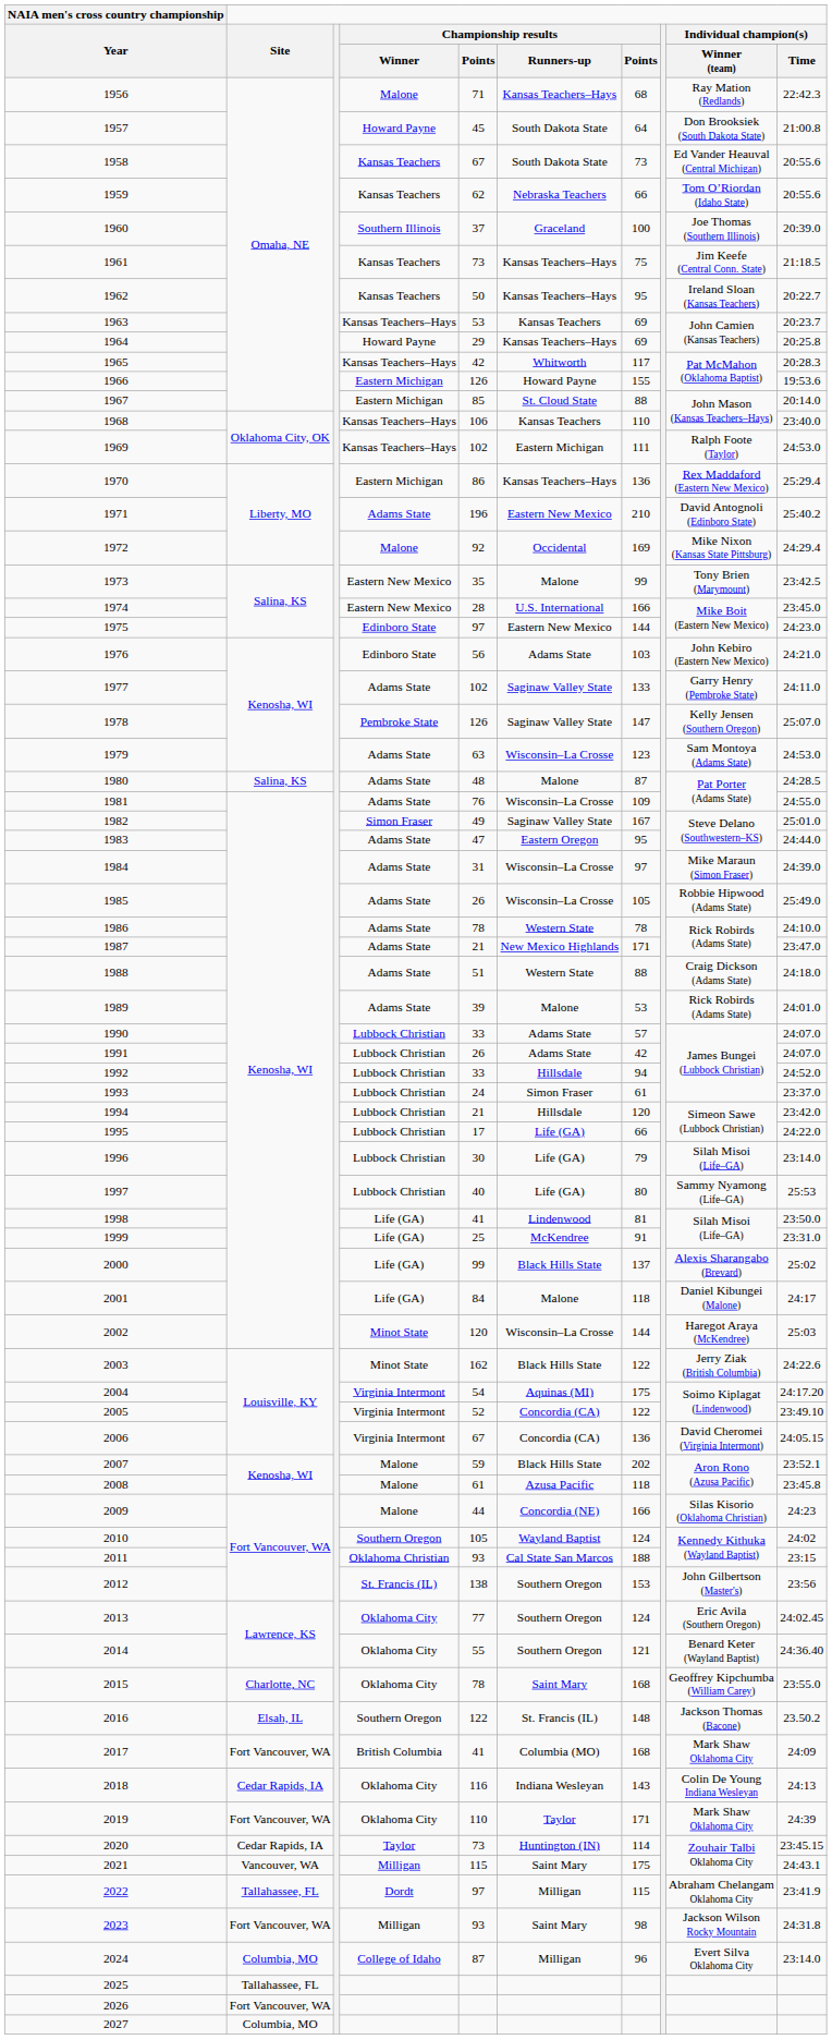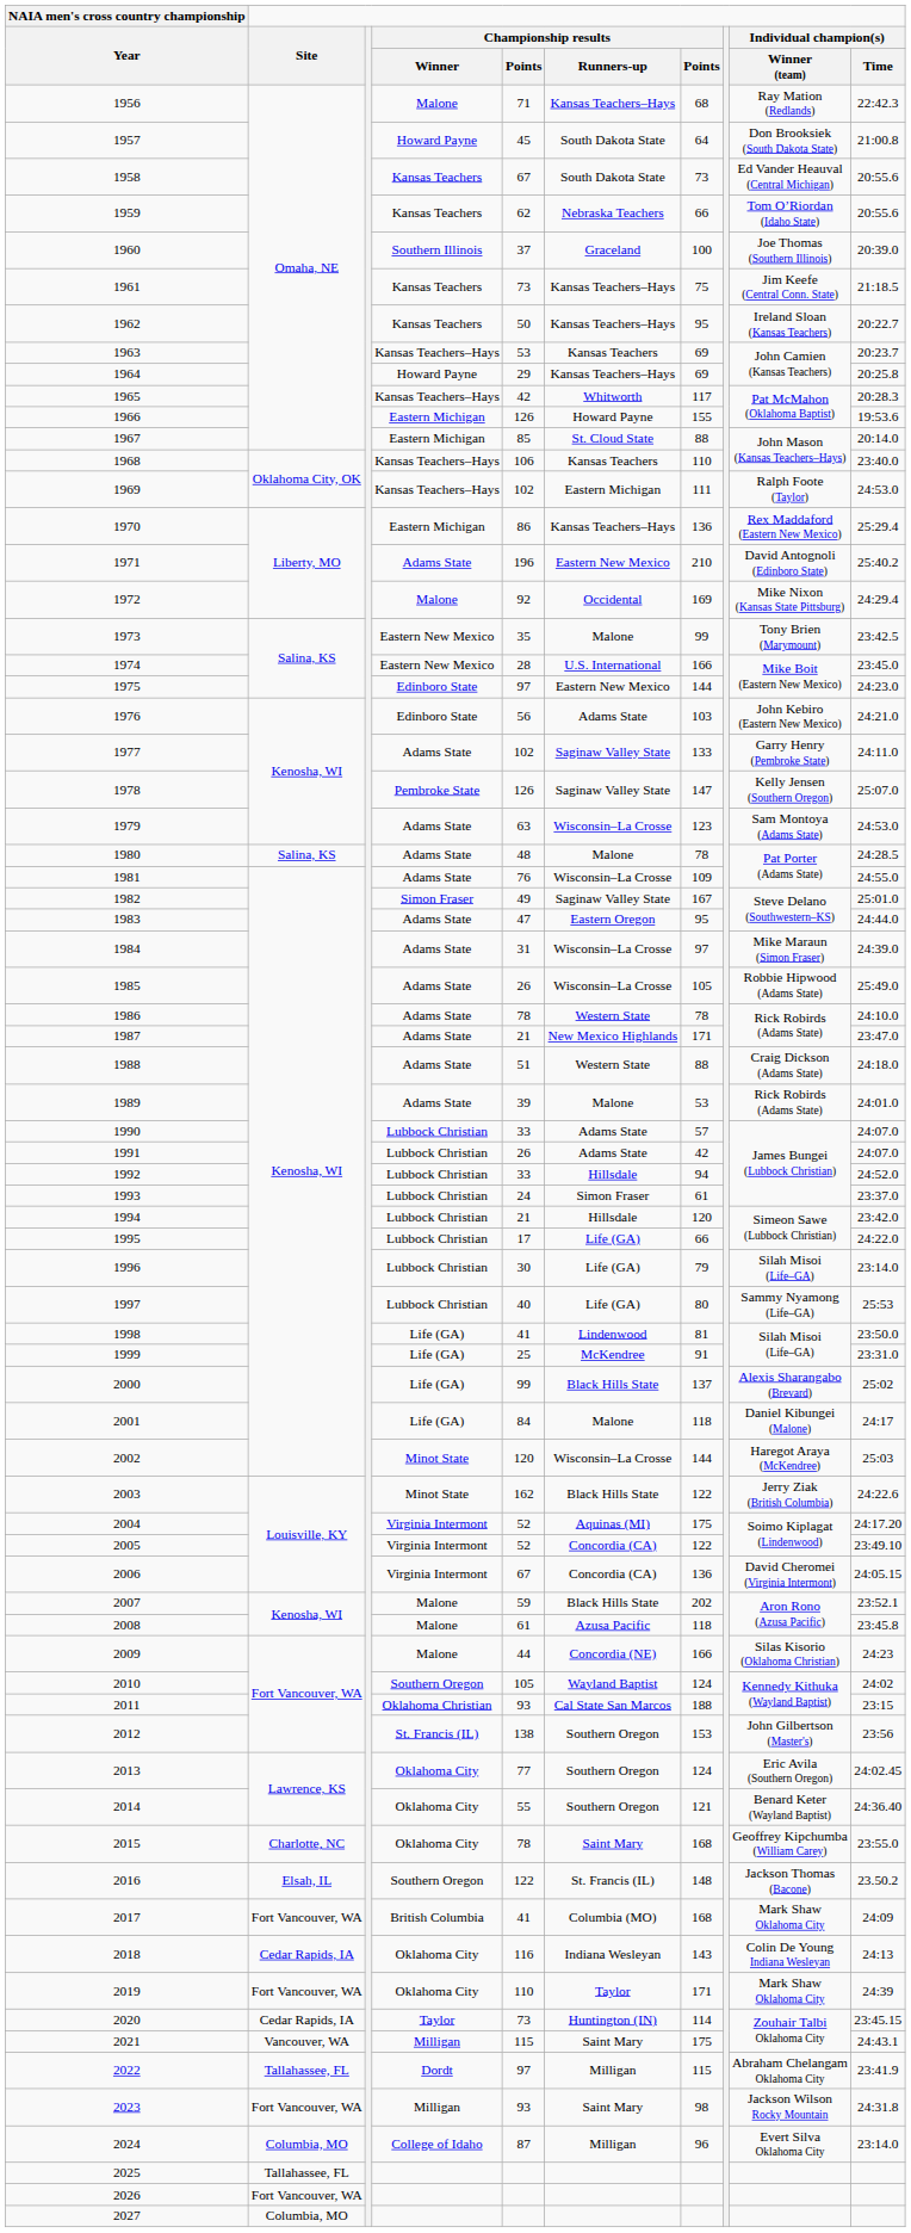 <table class="wikitable" style="text-align:center">
 <tr>
 <th style=>NAIA men's cross country championship</th>
 </tr>
 <tr>
 <th rowspan="2">Year</th>
 <th rowspan="2">Site</th>
 <th rowspan="80"></th>
 <th colspan=4>Championship results</th>
 <th rowspan="80"></th>
 <th colspan=2>Individual champion(s)</th>
 </tr>
 <tr>
 <th>Winner</th>
 <th>Points</th>
 <th>Runners-up</th>
 <th>Points</th>
 <th>Winner<br><small>(team)</small></th>
 <th>Time</th>
 </tr>
 <tr>
 <td>1956</td>
 <td rowspan="12"><a href='#'>Omaha, NE</a></td>
 <td><a href='#'>Malone</a></td>
 <td>71</td>
 <td><a href='#'>Kansas Teachers–Hays</a></td>
 <td>68</td>
 <td>Ray Mation<br><small>(<a href='#'>Redlands</a>)</small></td>
 <td>22:42.3</td>
 </tr>
 <tr>
 <td>1957</td>
 <td><a href='#'>Howard Payne</a></td>
 <td>45</td>
 <td>South Dakota State</td>
 <td>64</td>
 <td>Don Brooksiek<br><small>(<a href='#'>South Dakota State</a>)</small></td>
 <td>21:00.8</td>
 </tr>
 <tr>
 <td>1958</td>
 <td><a href='#'>Kansas Teachers</a></td>
 <td>67</td>
 <td>South Dakota State</td>
 <td>73</td>
 <td>Ed Vander Heauval<br><small>(<a href='#'>Central Michigan</a>)</small></td>
 <td>20:55.6</td>
 </tr>
 <tr>
 <td>1959</td>
 <td>Kansas Teachers</td>
 <td>62</td>
 <td><a href='#'>Nebraska Teachers</a></td>
 <td>66</td>
 <td><a href='#'>Tom O’Riordan</a><br><small>(<a href='#'>Idaho State</a>)</small></td>
 <td>20:55.6</td>
 </tr>
 <tr>
 <td>1960</td>
 <td><a href='#'>Southern Illinois</a></td>
 <td>37</td>
 <td><a href='#'>Graceland</a></td>
 <td>100</td>
 <td>Joe Thomas<br><small>(<a href='#'>Southern Illinois</a>)</small></td>
 <td>20:39.0</td>
 </tr>
 <tr>
 <td>1961</td>
 <td>Kansas Teachers</td>
 <td>73</td>
 <td>Kansas Teachers–Hays</td>
 <td>75</td>
 <td>Jim Keefe<br><small>(<a href='#'>Central Conn. State</a>)</small></td>
 <td>21:18.5</td>
 </tr>
 <tr>
 <td>1962</td>
 <td>Kansas Teachers</td>
 <td>50</td>
 <td>Kansas Teachers–Hays</td>
 <td>95</td>
 <td>Ireland Sloan<br><small>(<a href='#'>Kansas Teachers</a>)</small></td>
 <td>20:22.7</td>
 </tr>
 <tr>
 <td>1963</td>
 <td>Kansas Teachers–Hays</td>
 <td>53</td>
 <td>Kansas Teachers</td>
 <td>69</td>
 <td rowspan="2">John Camien<br><small>(Kansas Teachers)</small></td>
 <td>20:23.7</td>
 </tr>
 <tr>
 <td>1964</td>
 <td>Howard Payne</td>
 <td>29</td>
 <td>Kansas Teachers–Hays</td>
 <td>69</td>
 <td>20:25.8</td>
 </tr>
 <tr>
 <td>1965</td>
 <td>Kansas Teachers–Hays</td>
 <td>42</td>
 <td><a href='#'>Whitworth</a></td>
 <td>117</td>
 <td rowspan="2"><a href='#'>Pat McMahon</a><br><small>(<a href='#'>Oklahoma Baptist</a>)</small></td>
 <td>20:28.3</td>
 </tr>
 <tr>
 <td>1966</td>
 <td><a href='#'>Eastern Michigan</a></td>
 <td>126</td>
 <td>Howard Payne</td>
 <td>155</td>
 <td>19:53.6</td>
 </tr>
 <tr>
 <td>1967</td>
 <td>Eastern Michigan</td>
 <td>85</td>
 <td><a href='#'>St. Cloud State</a></td>
 <td>88</td>
 <td rowspan="2">John Mason<br><small>(<a href='#'>Kansas Teachers–Hays</a>)</small></td>
 <td>20:14.0</td>
 </tr>
 <tr>
 <td>1968</td>
 <td rowspan="2"><a href='#'>Oklahoma City, OK</a></td>
 <td>Kansas Teachers–Hays</td>
 <td>106</td>
 <td>Kansas Teachers</td>
 <td>110</td>
 <td>23:40.0</td>
 </tr>
 <tr>
 <td>1969</td>
 <td>Kansas Teachers–Hays</td>
 <td>102</td>
 <td>Eastern Michigan</td>
 <td>111</td>
 <td>Ralph Foote<br><small>(<a href='#'>Taylor</a>)</small></td>
 <td>24:53.0</td>
 </tr>
 <tr>
 <td>1970</td>
 <td rowspan="3"><a href='#'>Liberty, MO</a></td>
 <td>Eastern Michigan</td>
 <td>86</td>
 <td>Kansas Teachers–Hays</td>
 <td>136</td>
 <td><a href='#'>Rex Maddaford</a><br><small>(<a href='#'>Eastern New Mexico</a>)</small></td>
 <td>25:29.4</td>
 </tr>
 <tr>
 <td>1971</td>
 <td><a href='#'>Adams State</a></td>
 <td>196</td>
 <td><a href='#'>Eastern New Mexico</a></td>
 <td>210</td>
 <td>David Antognoli<br><small>(<a href='#'>Edinboro State</a>)</small></td>
 <td>25:40.2</td>
 </tr>
 <tr>
 <td>1972</td>
 <td><a href='#'>Malone</a></td>
 <td>92</td>
 <td><a href='#'>Occidental</a></td>
 <td>169</td>
 <td>Mike Nixon<br><small>(<a href='#'>Kansas State Pittsburg</a>)</small></td>
 <td>24:29.4</td>
 </tr>
 <tr>
 <td>1973</td>
 <td rowspan="3"><a href='#'>Salina, KS</a></td>
 <td>Eastern New Mexico</td>
 <td>35</td>
 <td>Malone</td>
 <td>99</td>
 <td>Tony Brien<br><small>(<a href='#'>Marymount</a>)</small></td>
 <td>23:42.5</td>
 </tr>
 <tr>
 <td>1974</td>
 <td>Eastern New Mexico</td>
 <td>28</td>
 <td><a href='#'>U.S. International</a></td>
 <td>166</td>
 <td rowspan="2"><a href='#'>Mike Boit</a><br><small>(Eastern New Mexico)</small></td>
 <td>23:45.0</td>
 </tr>
 <tr>
 <td>1975</td>
 <td><a href='#'>Edinboro State</a></td>
 <td>97</td>
 <td>Eastern New Mexico</td>
 <td>144</td>
 <td>24:23.0</td>
 </tr>
 <tr>
 <td>1976</td>
 <td rowspan="4"><a href='#'>Kenosha, WI</a></td>
 <td>Edinboro State</td>
 <td>56</td>
 <td>Adams State</td>
 <td>103</td>
 <td>John Kebiro<br><small>(Eastern New Mexico)</small></td>
 <td>24:21.0</td>
 </tr>
 <tr>
 <td>1977</td>
 <td>Adams State</td>
 <td>102</td>
 <td><a href='#'>Saginaw Valley State</a></td>
 <td>133</td>
 <td>Garry Henry<br><small>(<a href='#'>Pembroke State</a>)</small></td>
 <td>24:11.0</td>
 </tr>
 <tr>
 <td>1978</td>
 <td><a href='#'>Pembroke State</a></td>
 <td>126</td>
 <td>Saginaw Valley State</td>
 <td>147</td>
 <td>Kelly Jensen<br><small>(<a href='#'>Southern Oregon</a>)</small></td>
 <td>25:07.0</td>
 </tr>
 <tr>
 <td>1979</td>
 <td>Adams State</td>
 <td>63</td>
 <td><a href='#'>Wisconsin–La Crosse</a></td>
 <td>123</td>
 <td>Sam Montoya<br><small>(<a href='#'>Adams State</a>)</small></td>
 <td>24:53.0</td>
 </tr>
 <tr>
 <td>1980</td>
 <td><a href='#'>Salina, KS</a></td>
 <td>Adams State</td>
 <td>48</td>
 <td>Malone</td>
-<td>87</td>
+<td>78</td>
 <td rowspan="2"><a href='#'>Pat Porter</a><br><small>(Adams State)</small></td>
 <td>24:28.5</td>
 </tr>
 <tr>
 <td>1981</td>
 <td rowspan="22"><a href='#'>Kenosha, WI</a></td>
 <td>Adams State</td>
 <td>76</td>
 <td>Wisconsin–La Crosse</td>
 <td>109</td>
 <td>24:55.0</td>
 </tr>
 <tr>
 <td>1982</td>
 <td><a href='#'>Simon Fraser</a></td>
 <td>49</td>
 <td>Saginaw Valley State</td>
 <td>167</td>
 <td rowspan="2">Steve Delano<br><small>(<a href='#'>Southwestern–KS</a>)</small></td>
 <td>25:01.0</td>
 </tr>
 <tr>
 <td>1983</td>
 <td>Adams State</td>
 <td>47</td>
 <td><a href='#'>Eastern Oregon</a></td>
 <td>95</td>
 <td>24:44.0</td>
 </tr>
 <tr>
 <td>1984</td>
 <td>Adams State</td>
 <td>31</td>
 <td>Wisconsin–La Crosse</td>
 <td>97</td>
 <td>Mike Maraun<br><small>(<a href='#'>Simon Fraser</a>)</small></td>
 <td>24:39.0</td>
 </tr>
 <tr>
 <td>1985</td>
 <td>Adams State</td>
 <td>26</td>
 <td>Wisconsin–La Crosse</td>
 <td>105</td>
 <td>Robbie Hipwood<br><small>(Adams State)</small></td>
 <td>25:49.0</td>
 </tr>
 <tr>
 <td>1986</td>
 <td>Adams State</td>
 <td>78</td>
 <td><a href='#'>Western State</a></td>
 <td>78</td>
 <td rowspan="2">Rick Robirds<br><small>(Adams State)</small></td>
 <td>24:10.0</td>
 </tr>
 <tr>
 <td>1987</td>
 <td>Adams State</td>
 <td>21</td>
 <td><a href='#'>New Mexico Highlands</a></td>
 <td>171</td>
 <td>23:47.0</td>
 </tr>
 <tr>
 <td>1988</td>
 <td>Adams State</td>
 <td>51</td>
 <td>Western State</td>
 <td>88</td>
 <td>Craig Dickson<br><small>(Adams State)</small></td>
 <td>24:18.0</td>
 </tr>
 <tr>
 <td>1989</td>
 <td>Adams State</td>
 <td>39</td>
 <td>Malone</td>
 <td>53</td>
 <td>Rick Robirds<br><small>(Adams State)</small></td>
 <td>24:01.0</td>
 </tr>
 <tr>
 <td>1990</td>
 <td><a href='#'>Lubbock Christian</a></td>
 <td>33</td>
 <td>Adams State</td>
 <td>57</td>
 <td rowspan="4">James Bungei<br><small>(<a href='#'>Lubbock Christian</a>)</small></td>
 <td>24:07.0</td>
 </tr>
 <tr>
 <td>1991</td>
 <td>Lubbock Christian</td>
 <td>26</td>
 <td>Adams State</td>
 <td>42</td>
 <td>24:07.0</td>
 </tr>
 <tr>
 <td>1992</td>
 <td>Lubbock Christian</td>
 <td>33</td>
 <td><a href='#'>Hillsdale</a></td>
 <td>94</td>
 <td>24:52.0</td>
 </tr>
 <tr>
 <td>1993</td>
 <td>Lubbock Christian</td>
 <td>24</td>
 <td>Simon Fraser</td>
 <td>61</td>
 <td>23:37.0</td>
 </tr>
 <tr>
 <td>1994</td>
 <td>Lubbock Christian</td>
 <td>21</td>
 <td>Hillsdale</td>
 <td>120</td>
 <td rowspan="2">Simeon Sawe<br><small>(Lubbock Christian)</small></td>
 <td>23:42.0</td>
 </tr>
 <tr>
 <td>1995</td>
 <td>Lubbock Christian</td>
 <td>17</td>
 <td><a href='#'>Life (GA)</a></td>
 <td>66</td>
 <td>24:22.0</td>
 </tr>
 <tr>
 <td>1996</td>
 <td>Lubbock Christian</td>
 <td>30</td>
 <td>Life (GA)</td>
 <td>79</td>
 <td>Silah Misoi<br><small>(<a href='#'>Life–GA</a>)</small></td>
 <td>23:14.0</td>
 </tr>
 <tr>
 <td>1997</td>
 <td>Lubbock Christian</td>
 <td>40</td>
 <td>Life (GA)</td>
 <td>80</td>
 <td>Sammy Nyamong<br><small>(Life–GA)</small></td>
 <td>25:53</td>
 </tr>
 <tr>
 <td>1998</td>
 <td>Life (GA)</td>
 <td>41</td>
 <td><a href='#'>Lindenwood</a></td>
 <td>81</td>
 <td rowspan="2">Silah Misoi<br><small>(Life–GA)</small></td>
 <td>23:50.0</td>
 </tr>
 <tr>
 <td>1999</td>
 <td>Life (GA)</td>
 <td>25</td>
 <td><a href='#'>McKendree</a></td>
 <td>91</td>
 <td>23:31.0</td>
 </tr>
 <tr>
 <td>2000</td>
 <td>Life (GA)</td>
 <td>99</td>
 <td><a href='#'>Black Hills State</a></td>
 <td>137</td>
 <td><a href='#'>Alexis Sharangabo</a><br><small>(<a href='#'>Brevard</a>)</small></td>
 <td>25:02</td>
 </tr>
 <tr>
 <td>2001</td>
 <td>Life (GA)</td>
 <td>84</td>
 <td>Malone</td>
 <td>118</td>
 <td>Daniel Kibungei<br><small>(<a href='#'>Malone</a>)</small></td>
 <td>24:17</td>
 </tr>
 <tr>
 <td>2002</td>
 <td><a href='#'>Minot State</a></td>
 <td>120</td>
 <td>Wisconsin–La Crosse</td>
 <td>144</td>
 <td>Haregot Araya<br><small>(<a href='#'>McKendree</a>)</small></td>
 <td>25:03</td>
 </tr>
 <tr>
 <td>2003</td>
 <td rowspan="4"><a href='#'>Louisville, KY</a></td>
 <td>Minot State</td>
 <td>162</td>
 <td>Black Hills State</td>
 <td>122</td>
 <td>Jerry Ziak<br><small>(<a href='#'>British Columbia</a>)</small></td>
 <td>24:22.6</td>
 </tr>
 <tr>
 <td>2004</td>
 <td><a href='#'>Virginia Intermont</a></td>
-<td>54</td>
+<td>52</td>
 <td><a href='#'>Aquinas (MI)</a></td>
 <td>175</td>
 <td rowspan="2">Soimo Kiplagat<br><small>(<a href='#'>Lindenwood</a>)</small></td>
 <td>24:17.20</td>
 </tr>
 <tr>
 <td>2005</td>
 <td>Virginia Intermont</td>
 <td>52</td>
 <td><a href='#'>Concordia (CA)</a></td>
 <td>122</td>
 <td>23:49.10</td>
 </tr>
 <tr>
 <td>2006</td>
 <td>Virginia Intermont</td>
 <td>67</td>
 <td>Concordia (CA)</td>
 <td>136</td>
 <td>David Cheromei<br><small>(<a href='#'>Virginia Intermont</a>)</small></td>
 <td>24:05.15</td>
 </tr>
 <tr>
 <td>2007</td>
 <td rowspan="2"><a href='#'>Kenosha, WI</a></td>
 <td>Malone</td>
 <td>59</td>
 <td>Black Hills State</td>
 <td>202</td>
 <td rowspan="2"><a href='#'>Aron Rono</a><br><small>(<a href='#'>Azusa Pacific</a>)</small></td>
 <td>23:52.1</td>
 </tr>
 <tr>
 <td>2008</td>
 <td>Malone</td>
 <td>61</td>
 <td><a href='#'>Azusa Pacific</a></td>
 <td>118</td>
 <td>23:45.8</td>
 </tr>
 <tr>
 <td>2009</td>
 <td rowspan="4"><a href='#'>Fort Vancouver, WA</a></td>
 <td>Malone</td>
 <td>44</td>
 <td><a href='#'>Concordia (NE)</a></td>
 <td>166</td>
 <td>Silas Kisorio<br><small>(<a href='#'>Oklahoma Christian</a>)</small></td>
 <td>24:23</td>
 </tr>
 <tr>
 <td>2010</td>
 <td><a href='#'>Southern Oregon</a></td>
 <td>105</td>
 <td><a href='#'>Wayland Baptist</a></td>
 <td>124</td>
 <td rowspan="2"><a href='#'>Kennedy Kithuka</a><br><small>(<a href='#'>Wayland Baptist</a>)</small></td>
 <td>24:02</td>
 </tr>
 <tr>
 <td>2011</td>
 <td><a href='#'>Oklahoma Christian</a></td>
 <td>93</td>
 <td><a href='#'>Cal State San Marcos</a></td>
 <td>188</td>
 <td>23:15</td>
 </tr>
 <tr>
 <td>2012</td>
 <td><a href='#'>St. Francis (IL)</a></td>
 <td>138</td>
 <td>Southern Oregon</td>
 <td>153</td>
 <td>John Gilbertson<br><small>(<a href='#'>Master's</a>)</small></td>
 <td>23:56</td>
 </tr>
 <tr>
 <td>2013</td>
 <td rowspan="2"><a href='#'>Lawrence, KS</a></td>
 <td><a href='#'>Oklahoma City</a></td>
 <td>77</td>
 <td>Southern Oregon</td>
 <td>124</td>
 <td>Eric Avila<br><small>(Southern Oregon)</small></td>
 <td>24:02.45</td>
 </tr>
 <tr>
 <td>2014</td>
 <td>Oklahoma City</td>
 <td>55</td>
 <td>Southern Oregon</td>
 <td>121</td>
 <td>Benard Keter<br><small>(Wayland Baptist)</small></td>
 <td>24:36.40</td>
 </tr>
 <tr>
 <td>2015</td>
 <td><a href='#'>Charlotte, NC</a></td>
 <td>Oklahoma City</td>
 <td>78</td>
 <td><a href='#'>Saint Mary</a></td>
 <td>168</td>
 <td>Geoffrey Kipchumba<br><small>(<a href='#'>William Carey</a>)</small></td>
 <td>23:55.0</td>
 </tr>
 <tr>
 <td>2016</td>
 <td><a href='#'>Elsah, IL</a></td>
 <td>Southern Oregon</td>
 <td>122</td>
 <td>St. Francis (IL)</td>
 <td>148</td>
 <td>Jackson Thomas<br><small>(<a href='#'>Bacone</a>)</small></td>
 <td>23.50.2</td>
 </tr>
 <tr>
 <td>2017</td>
 <td>Fort Vancouver, WA</td>
 <td>British Columbia</td>
 <td>41</td>
 <td>Columbia (MO)</td>
 <td>168</td>
 <td>Mark Shaw<br><small><a href='#'>Oklahoma City</a></small></td>
 <td>24:09</td>
 </tr>
 <tr>
 <td>2018</td>
 <td><a href='#'>Cedar Rapids, IA</a></td>
 <td>Oklahoma City</td>
 <td>116</td>
 <td>Indiana Wesleyan</td>
 <td>143</td>
 <td>Colin De Young<br><small><a href='#'>Indiana Wesleyan</a></small></td>
 <td>24:13</td>
 </tr>
 <tr>
 <td>2019</td>
 <td>Fort Vancouver, WA</td>
 <td>Oklahoma City</td>
 <td>110</td>
 <td><a href='#'>Taylor</a></td>
 <td>171</td>
 <td>Mark Shaw<br><small><a href='#'>Oklahoma City</a></small></td>
 <td>24:39</td>
 </tr>
 <tr>
 <td>2020</td>
 <td>Cedar Rapids, IA</td>
 <td><a href='#'>Taylor</a></td>
 <td>73</td>
 <td><a href='#'>Huntington (IN)</a></td>
 <td>114</td>
 <td rowspan=2><a href='#'>Zouhair Talbi</a><br><small>Oklahoma City</small></td>
 <td>23:45.15</td>
 </tr>
 <tr>
 <td>2021</td>
 <td>Vancouver, WA</td>
 <td><a href='#'>Milligan</a></td>
 <td>115</td>
 <td>Saint Mary</td>
 <td>175</td>
 <td>24:43.1</td>
 </tr>
 <tr>
 <td><a href='#'>2022</a></td>
 <td><a href='#'>Tallahassee, FL</a></td>
 <td><a href='#'>Dordt</a></td>
 <td>97</td>
 <td>Milligan</td>
 <td>115</td>
 <td>Abraham Chelangam<br><small>Oklahoma City</small></td>
 <td>23:41.9</td>
 </tr>
 <tr>
 <td><a href='#'>2023</a></td>
 <td>Fort Vancouver, WA</td>
 <td>Milligan</td>
 <td>93</td>
 <td>Saint Mary</td>
 <td>98</td>
 <td>Jackson Wilson<br><small><a href='#'>Rocky Mountain</a></small></td>
 <td>24:31.8</td>
 </tr>
 <tr>
 <td>2024</td>
 <td><a href='#'>Columbia, MO</a></td>
 <td><a href='#'>College of Idaho</a></td>
 <td>87</td>
 <td>Milligan</td>
 <td>96</td>
 <td>Evert Silva<br><small>Oklahoma City</small></td>
 <td>23:14.0</td>
 </tr>
 <tr>
 <td>2025</td>
 <td>Tallahassee, FL</td>
 <td></td>
 <td></td>
 <td></td>
 <td></td>
 <td></td>
 <td></td>
 </tr>
 <tr>
 <td>2026</td>
 <td>Fort Vancouver, WA</td>
 <td></td>
 <td></td>
 <td></td>
 <td></td>
 <td></td>
 <td></td>
 </tr>
 <tr>
 <td>2027</td>
 <td>Columbia, MO</td>
 <td></td>
 <td></td>
 <td></td>
 <td></td>
 <td></td>
 <td></td>
 </tr>
 </table>
